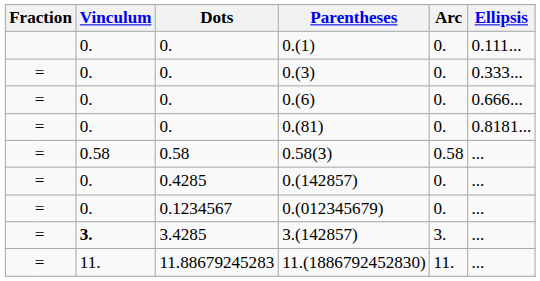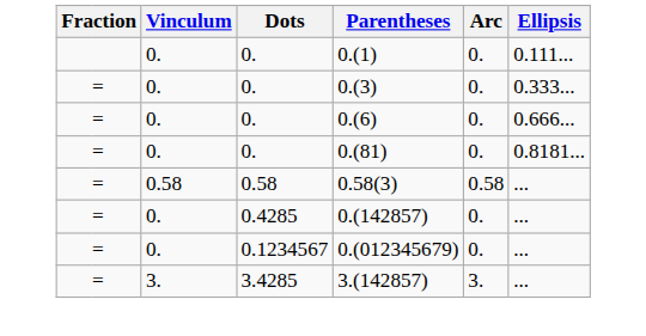 <table class="wikitable" style="margin-left: auto; margin-right: auto; border: none;">
 <tr>
 <th colspan="2">Fraction</th>
 <th><a href='#'>Vinculum</a></th>
 <th>Dots</th>
 <th><a href='#'>Parentheses</a></th>
 <th>Arc</th>
 <th><a href='#'>Ellipsis</a></th>
 </tr>
 <tr>
 <td style="text-align:center;border-right:none;"></td>
 <td style="padding:0;border-left:none;"></td>
 <td>0.</td>
 <td>0.</td>
 <td>0.(1)</td>
 <td>0.</td>
 <td>0.111...</td>
 </tr>
 <tr>
 <td style="text-align:center;border-right:none;"></td>
 <td style="padding:0;border-left:none;">= </td>
 <td>0.</td>
 <td>0.</td>
 <td>0.(3)</td>
 <td>0.</td>
 <td>0.333...</td>
 </tr>
 <tr>
 <td style="text-align:center;border-right:none;"></td>
 <td style="padding:0;border-left:none;">= </td>
 <td>0.</td>
 <td>0.</td>
 <td>0.(6)</td>
 <td>0.</td>
 <td>0.666...</td>
 </tr>
 <tr>
 <td style="text-align:center;border-right:none;"></td>
 <td style="padding:0;border-left:none;">= </td>
 <td>0.</td>
 <td>0.</td>
 <td>0.(81)</td>
 <td>0.</td>
 <td>0.8181...</td>
 </tr>
 <tr>
 <td style="text-align:center;border-right:none;"></td>
 <td style="padding:0;border-left:none;">= </td>
 <td>0.58</td>
 <td>0.58</td>
 <td>0.58(3)</td>
 <td>0.58</td>
 <td>...</td>
 </tr>
 <tr>
 <td style="text-align:center;border-right:none;"></td>
 <td style="padding:0;border-left:none;">= </td>
 <td>0.</td>
 <td>0.4285</td>
 <td>0.(142857)</td>
 <td>0.</td>
 <td>...</td>
 </tr>
 <tr>
 <td style="text-align:center;border-right:none;"></td>
 <td style="padding:0;border-left:none;">= </td>
 <td>0.</td>
 <td>0.1234567</td>
 <td>0.(012345679)</td>
 <td>0.</td>
 <td>...</td>
 </tr>
 <tr>
 <td style="text-align:center;border-right:none;"></td>
 <td style="padding:0;border-left:none;">= </td>
-<td><strong>3.</strong></td>
+<td>3.</td>
 <td>3.4285</td>
 <td>3.(142857)</td>
 <td>3.</td>
 <td>...</td>
 </tr>
-<tr>
-<td style="text-align:center;border-right:none;"></td>
-<td style="padding:0;border-left:none;">= </td>
-<td>11.</td>
-<td>11.88679245283</td>
-<td>11.(1886792452830)</td>
-<td>11.</td>
-<td>...</td>
-</tr>
 </table>
